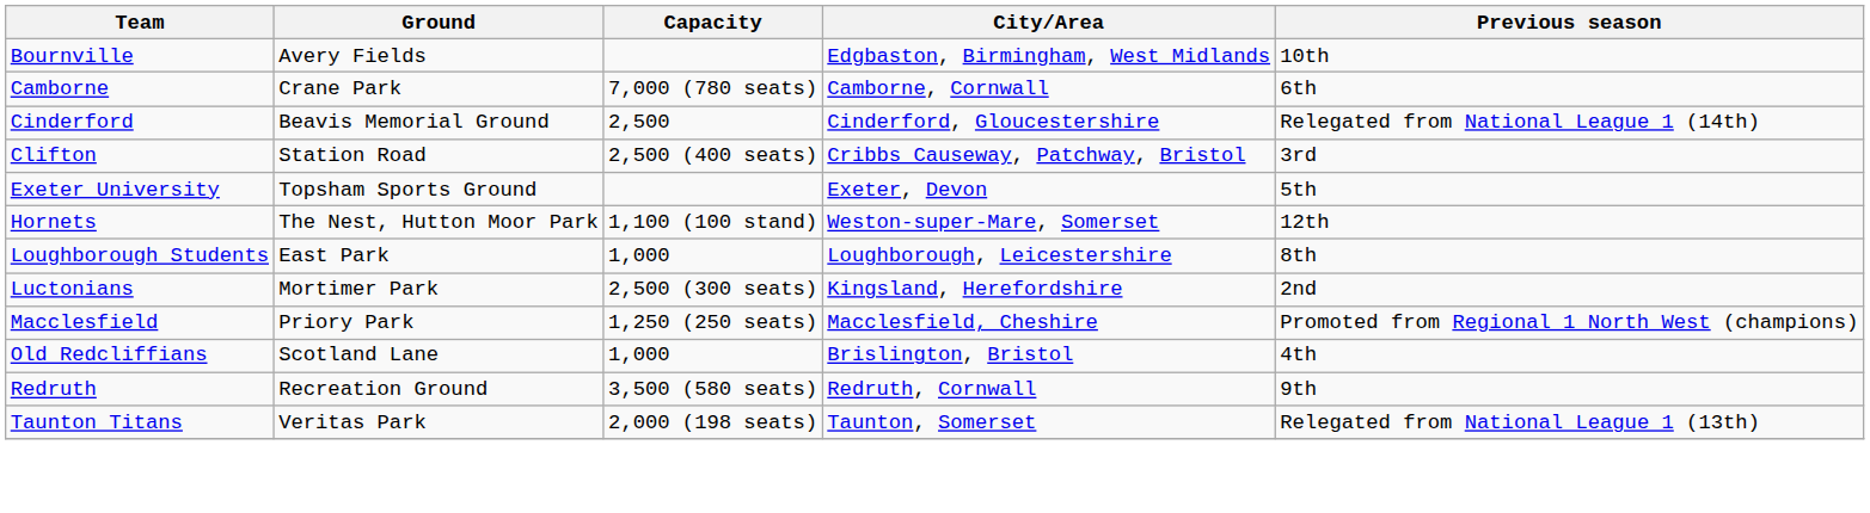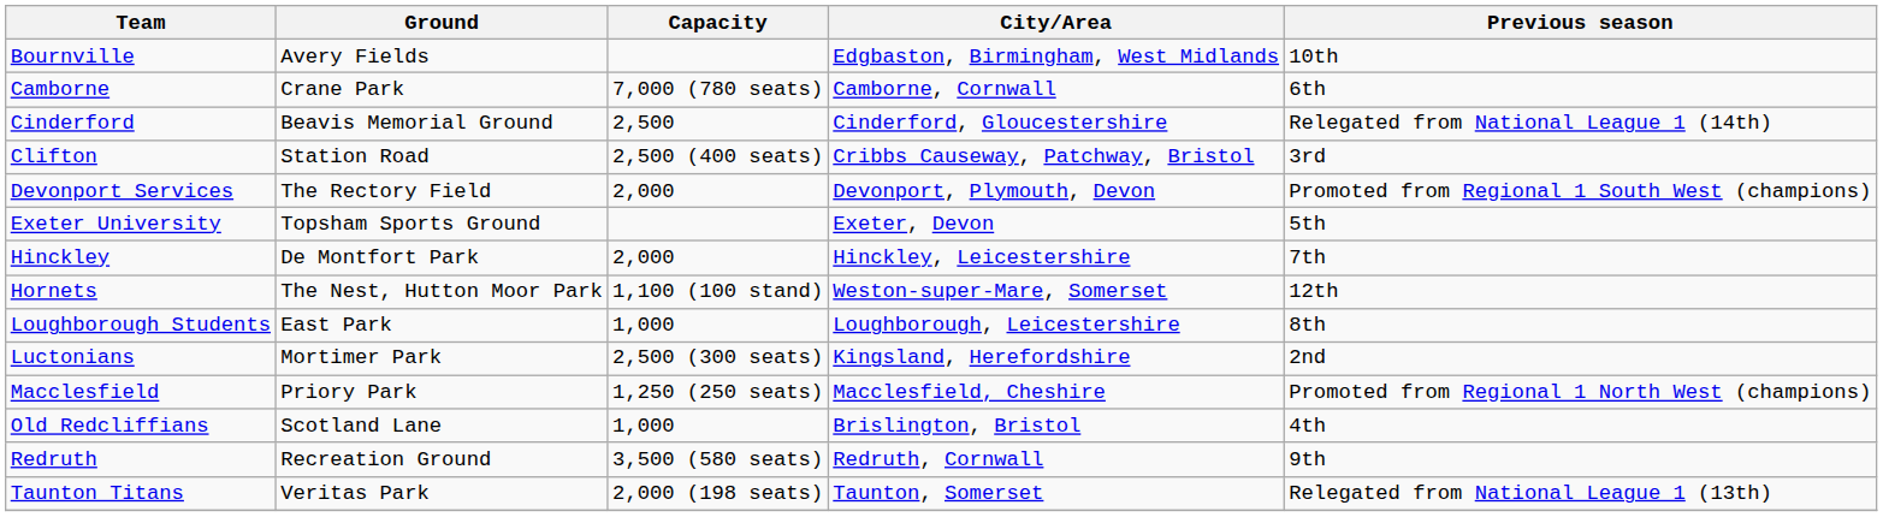 <table class="wikitable sortable">
 <tr>
 <th>Team</th>
 <th>Ground</th>
 <th>Capacity</th>
 <th>City/Area</th>
 <th>Previous season</th>
 </tr>
 <tr>
 <td><a href='#'>Bournville</a></td>
 <td>Avery Fields </td>
 <td></td>
 <td><a href='#'>Edgbaston</a>, <a href='#'>Birmingham</a>, <a href='#'>West Midlands</a></td>
 <td>10th</td>
 </tr>
 <tr>
 <td><a href='#'>Camborne</a></td>
 <td>Crane Park</td>
 <td>7,000 (780 seats)</td>
 <td><a href='#'>Camborne</a>, <a href='#'>Cornwall</a></td>
 <td>6th</td>
 </tr>
 <tr>
 <td><a href='#'>Cinderford</a></td>
 <td>Beavis Memorial Ground</td>
 <td>2,500</td>
 <td><a href='#'>Cinderford</a>, <a href='#'>Gloucestershire</a></td>
 <td>Relegated from <a href='#'>National League 1</a> (14th)</td>
 </tr>
 <tr>
 <td><a href='#'>Clifton</a></td>
 <td>Station Road </td>
 <td>2,500 (400 seats)</td>
 <td><a href='#'>Cribbs Causeway</a>, <a href='#'>Patchway</a>, <a href='#'>Bristol</a></td>
 <td>3rd</td>
 </tr>
 <tr>
+<td><a href='#'>Devonport Services</a></td>
+<td>The Rectory Field</td>
+<td>2,000</td>
+<td><a href='#'>Devonport</a>, <a href='#'>Plymouth</a>, <a href='#'>Devon</a></td>
+<td>Promoted from <a href='#'>Regional 1 South West</a> (champions)</td>
+</tr>
+<tr>
 <td><a href='#'>Exeter University</a></td>
 <td>Topsham Sports Ground</td>
 <td></td>
 <td><a href='#'>Exeter</a>, <a href='#'>Devon</a></td>
 <td>5th</td>
+</tr>
+<tr>
+<td><a href='#'>Hinckley</a></td>
+<td>De Montfort Park </td>
+<td>2,000</td>
+<td><a href='#'>Hinckley</a>, <a href='#'>Leicestershire</a></td>
+<td>7th</td>
 </tr>
 <tr>
 <td><a href='#'>Hornets</a></td>
 <td>The Nest, Hutton Moor Park </td>
 <td>1,100 (100 stand)</td>
 <td><a href='#'>Weston-super-Mare</a>, <a href='#'>Somerset</a></td>
 <td>12th</td>
 </tr>
 <tr>
 <td><a href='#'>Loughborough Students</a></td>
 <td>East Park</td>
 <td>1,000</td>
 <td><a href='#'>Loughborough</a>, <a href='#'>Leicestershire</a></td>
 <td>8th</td>
 </tr>
 <tr>
 <td><a href='#'>Luctonians</a></td>
 <td>Mortimer Park </td>
 <td>2,500 (300 seats)</td>
 <td><a href='#'>Kingsland</a>, <a href='#'>Herefordshire</a></td>
 <td>2nd</td>
 </tr>
 <tr>
 <td><a href='#'>Macclesfield</a></td>
 <td>Priory Park</td>
 <td>1,250 (250 seats)</td>
 <td><a href='#'>Macclesfield, Cheshire</a></td>
 <td>Promoted from <a href='#'>Regional 1 North West</a> (champions)</td>
 </tr>
 <tr>
 <td><a href='#'>Old Redcliffians</a></td>
 <td>Scotland Lane </td>
 <td>1,000</td>
 <td><a href='#'>Brislington</a>, <a href='#'>Bristol</a></td>
 <td>4th</td>
 </tr>
 <tr>
 <td><a href='#'>Redruth</a></td>
 <td>Recreation Ground </td>
 <td>3,500 (580 seats)</td>
 <td><a href='#'>Redruth</a>, <a href='#'>Cornwall</a></td>
 <td>9th</td>
 </tr>
 <tr>
 <td><a href='#'>Taunton Titans</a></td>
 <td>Veritas Park</td>
 <td>2,000 (198 seats)</td>
 <td><a href='#'>Taunton</a>, <a href='#'>Somerset</a></td>
 <td>Relegated from <a href='#'>National League 1</a> (13th)</td>
 </tr>
 <tr>
 </tr>
 </table>
